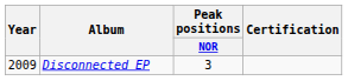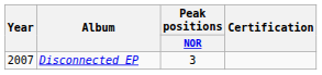 <table class="wikitable">
 <tr>
 <th align="center" rowspan="2" width="10">Year</th>
 <th align="center" rowspan="2" width="140">Album</th>
 <th align="center" colspan="1" width="20">Peak positions</th>
 <th align="center" rowspan="2" width="70">Certification</th>
 </tr>
 <tr>
 <th scope="col" style="width:3em;font-size:90%;"><a href='#'>NOR</a><br></th>
 </tr>
 <tr>
-<td style="text-align:center;">2009</td>
+<td style="text-align:center;">2007</td>
 <td><em><a href='#'>Disconnected EP</a></em></td>
 <td style="text-align:center;">3</td>
 <td style="text-align:center;"></td>
 </tr>
 </table>
